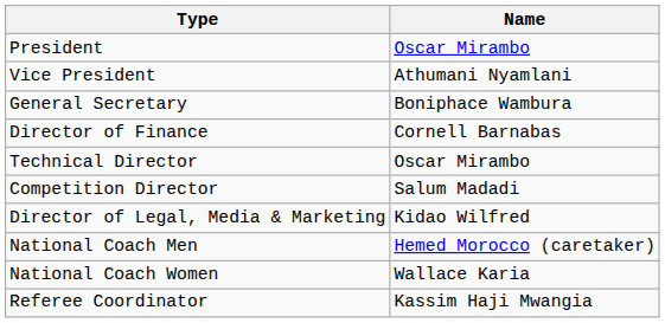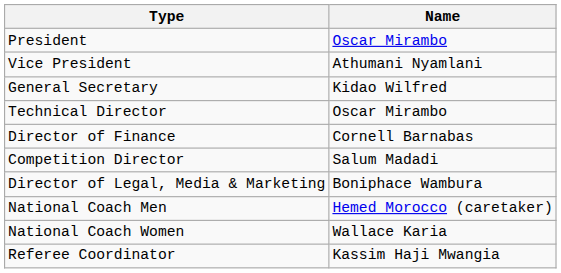 <table class="wikitable">
 <tr>
 <th>Type</th>
 <th>Name</th>
 </tr>
 <tr>
 <td>President</td>
 <td><a href='#'>Oscar Mirambo</a></td>
 </tr>
 <tr>
 <td>Vice President</td>
 <td>Athumani Nyamlani</td>
 </tr>
 <tr>
 <td>General Secretary</td>
-<td>Boniphace Wambura</td>
+<td>Kidao Wilfred</td>
+</tr>
+<tr>
+<td>Technical Director</td>
+<td>Oscar Mirambo</td>
 </tr>
 <tr>
 <td>Director of Finance</td>
 <td>Cornell Barnabas</td>
-</tr>
-<tr>
-<td>Technical Director</td>
-<td>Oscar Mirambo</td>
 </tr>
 <tr>
 <td>Competition Director</td>
 <td>Salum Madadi</td>
 </tr>
 <tr>
 <td>Director of Legal, Media & Marketing</td>
-<td>Kidao Wilfred</td>
+<td>Boniphace Wambura</td>
 </tr>
 <tr>
 <td>National Coach Men</td>
 <td><a href='#'>Hemed Morocco</a> (caretaker)</td>
 </tr>
 <tr>
 <td>National Coach Women</td>
 <td>Wallace Karia</td>
 </tr>
 <tr>
 <td>Referee Coordinator</td>
 <td>Kassim Haji Mwangia</td>
 </tr>
 </table>
